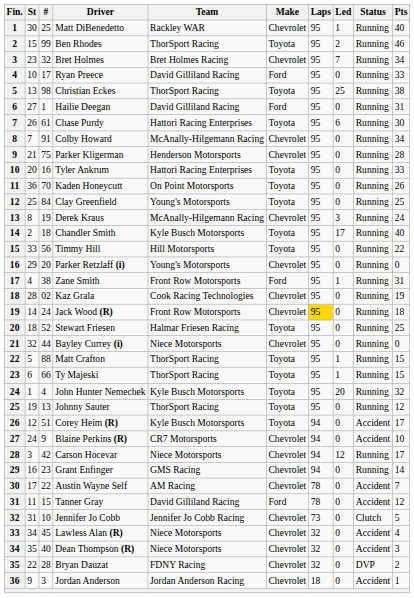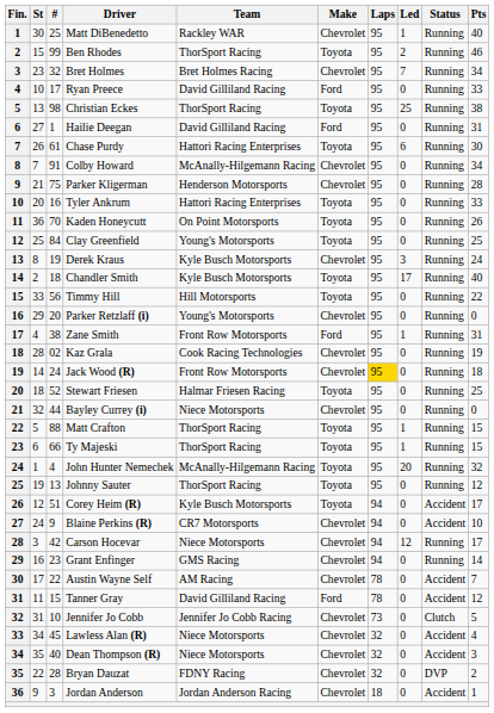 <table class="wikitable" style="font-size:95%">
 <tr>
 <th>Fin.</th>
 <th>St</th>
 <th>#</th>
 <th>Driver</th>
 <th>Team</th>
 <th>Make</th>
 <th>Laps</th>
 <th>Led</th>
 <th>Status</th>
 <th>Pts</th>
 </tr>
 <tr>
 <th>1</th>
 <td>30</td>
 <td>25</td>
 <td>Matt DiBenedetto</td>
 <td>Rackley WAR</td>
 <td>Chevrolet</td>
 <td>95</td>
 <td>1</td>
 <td>Running</td>
 <td>40</td>
 </tr>
 <tr>
 <th>2</th>
 <td>15</td>
 <td>99</td>
 <td>Ben Rhodes</td>
 <td>ThorSport Racing</td>
 <td>Toyota</td>
 <td>95</td>
 <td>2</td>
 <td>Running</td>
 <td>46</td>
 </tr>
 <tr>
 <th>3</th>
 <td>23</td>
 <td>32</td>
 <td>Bret Holmes</td>
 <td>Bret Holmes Racing</td>
 <td>Chevrolet</td>
 <td>95</td>
 <td>7</td>
 <td>Running</td>
 <td>34</td>
 </tr>
 <tr>
 <th>4</th>
 <td>10</td>
 <td>17</td>
 <td>Ryan Preece</td>
 <td>David Gilliland Racing</td>
 <td>Ford</td>
 <td>95</td>
 <td>0</td>
 <td>Running</td>
 <td>33</td>
 </tr>
 <tr>
 <th>5</th>
 <td>13</td>
 <td>98</td>
 <td>Christian Eckes</td>
 <td>ThorSport Racing</td>
 <td>Toyota</td>
 <td>95</td>
 <td>25</td>
 <td>Running</td>
 <td>38</td>
 </tr>
 <tr>
 <th>6</th>
 <td>27</td>
 <td>1</td>
 <td>Hailie Deegan</td>
 <td>David Gilliland Racing</td>
 <td>Ford</td>
 <td>95</td>
 <td>0</td>
 <td>Running</td>
 <td>31</td>
 </tr>
 <tr>
 <th>7</th>
 <td>26</td>
 <td>61</td>
 <td>Chase Purdy</td>
 <td>Hattori Racing Enterprises</td>
 <td>Toyota</td>
 <td>95</td>
 <td>6</td>
 <td>Running</td>
 <td>30</td>
 </tr>
 <tr>
 <th>8</th>
 <td>7</td>
 <td>91</td>
 <td>Colby Howard</td>
 <td>McAnally-Hilgemann Racing</td>
 <td>Chevrolet</td>
 <td>95</td>
 <td>0</td>
 <td>Running</td>
 <td>34</td>
 </tr>
 <tr>
 <th>9</th>
 <td>21</td>
 <td>75</td>
 <td>Parker Kligerman</td>
 <td>Henderson Motorsports</td>
 <td>Chevrolet</td>
 <td>95</td>
 <td>0</td>
 <td>Running</td>
 <td>28</td>
 </tr>
 <tr>
 <th>10</th>
 <td>20</td>
 <td>16</td>
 <td>Tyler Ankrum</td>
 <td>Hattori Racing Enterprises</td>
 <td>Toyota</td>
 <td>95</td>
 <td>0</td>
 <td>Running</td>
 <td>33</td>
 </tr>
 <tr>
 <th>11</th>
 <td>36</td>
 <td>70</td>
 <td>Kaden Honeycutt</td>
 <td>On Point Motorsports</td>
 <td>Toyota</td>
 <td>95</td>
 <td>0</td>
 <td>Running</td>
 <td>26</td>
 </tr>
 <tr>
 <th>12</th>
 <td>25</td>
 <td>84</td>
 <td>Clay Greenfield</td>
 <td>Young's Motorsports</td>
 <td>Toyota</td>
 <td>95</td>
 <td>0</td>
 <td>Running</td>
 <td>25</td>
 </tr>
 <tr>
 <th>13</th>
 <td>8</td>
 <td>19</td>
 <td>Derek Kraus</td>
-<td>McAnally-Hilgemann Racing</td>
+<td>Kyle Busch Motorsports</td>
 <td>Chevrolet</td>
 <td>95</td>
 <td>3</td>
 <td>Running</td>
 <td>24</td>
 </tr>
 <tr>
 <th>14</th>
 <td>2</td>
 <td>18</td>
 <td>Chandler Smith</td>
 <td>Kyle Busch Motorsports</td>
 <td>Toyota</td>
 <td>95</td>
 <td>17</td>
 <td>Running</td>
 <td>40</td>
 </tr>
 <tr>
 <th>15</th>
 <td>33</td>
 <td>56</td>
 <td>Timmy Hill</td>
 <td>Hill Motorsports</td>
 <td>Toyota</td>
 <td>95</td>
 <td>0</td>
 <td>Running</td>
 <td>22</td>
 </tr>
 <tr>
 <th>16</th>
 <td>29</td>
 <td>20</td>
 <td>Parker Retzlaff <strong>(i)</strong></td>
 <td>Young's Motorsports</td>
 <td>Chevrolet</td>
 <td>95</td>
 <td>0</td>
 <td>Running</td>
 <td>0</td>
 </tr>
 <tr>
 <th>17</th>
 <td>4</td>
 <td>38</td>
 <td>Zane Smith</td>
 <td>Front Row Motorsports</td>
 <td>Ford</td>
 <td>95</td>
 <td>1</td>
 <td>Running</td>
 <td>31</td>
 </tr>
 <tr>
 <th>18</th>
 <td>28</td>
 <td>02</td>
 <td>Kaz Grala</td>
 <td>Cook Racing Technologies</td>
 <td>Chevrolet</td>
 <td>95</td>
 <td>0</td>
 <td>Running</td>
 <td>19</td>
 </tr>
 <tr>
 <th>19</th>
 <td>14</td>
 <td>24</td>
 <td>Jack Wood <strong>(R)</strong></td>
 <td>Front Row Motorsports</td>
 <td>Chevrolet</td>
 <td style="background: gold;">95</td>
 <td>0</td>
 <td>Running</td>
 <td>18</td>
 </tr>
 <tr>
 <th>20</th>
 <td>18</td>
 <td>52</td>
 <td>Stewart Friesen</td>
 <td>Halmar Friesen Racing</td>
 <td>Toyota</td>
 <td>95</td>
 <td>0</td>
 <td>Running</td>
 <td>25</td>
 </tr>
 <tr>
 <th>21</th>
 <td>32</td>
 <td>44</td>
 <td>Bayley Currey <strong>(i)</strong></td>
 <td>Niece Motorsports</td>
 <td>Chevrolet</td>
 <td>95</td>
 <td>0</td>
 <td>Running</td>
 <td>0</td>
 </tr>
 <tr>
 <th>22</th>
 <td>5</td>
 <td>88</td>
 <td>Matt Crafton</td>
 <td>ThorSport Racing</td>
 <td>Toyota</td>
 <td>95</td>
 <td>1</td>
 <td>Running</td>
 <td>15</td>
 </tr>
 <tr>
 <th>23</th>
 <td>6</td>
 <td>66</td>
 <td>Ty Majeski</td>
 <td>ThorSport Racing</td>
 <td>Toyota</td>
 <td>95</td>
 <td>1</td>
 <td>Running</td>
 <td>15</td>
 </tr>
 <tr>
 <th>24</th>
 <td>1</td>
 <td>4</td>
 <td>John Hunter Nemechek</td>
-<td>Kyle Busch Motorsports</td>
+<td>McAnally-Hilgemann Racing</td>
 <td>Toyota</td>
 <td>95</td>
 <td>20</td>
 <td>Running</td>
 <td>32</td>
 </tr>
 <tr>
 <th>25</th>
 <td>19</td>
 <td>13</td>
 <td>Johnny Sauter</td>
 <td>ThorSport Racing</td>
 <td>Toyota</td>
 <td>95</td>
 <td>0</td>
 <td>Running</td>
 <td>12</td>
 </tr>
 <tr>
 <th>26</th>
 <td>12</td>
 <td>51</td>
 <td>Corey Heim <strong>(R)</strong></td>
 <td>Kyle Busch Motorsports</td>
 <td>Toyota</td>
 <td>94</td>
 <td>0</td>
 <td>Accident</td>
 <td>17</td>
 </tr>
 <tr>
 <th>27</th>
 <td>24</td>
 <td>9</td>
 <td>Blaine Perkins <strong>(R)</strong></td>
 <td>CR7 Motorsports</td>
 <td>Chevrolet</td>
 <td>94</td>
 <td>0</td>
 <td>Accident</td>
 <td>10</td>
 </tr>
 <tr>
 <th>28</th>
 <td>3</td>
 <td>42</td>
 <td>Carson Hocevar</td>
 <td>Niece Motorsports</td>
 <td>Chevrolet</td>
 <td>94</td>
 <td>12</td>
 <td>Running</td>
 <td>17</td>
 </tr>
 <tr>
 <th>29</th>
 <td>16</td>
 <td>23</td>
 <td>Grant Enfinger</td>
 <td>GMS Racing</td>
 <td>Chevrolet</td>
 <td>94</td>
 <td>0</td>
 <td>Running</td>
 <td>14</td>
 </tr>
 <tr>
 <th>30</th>
 <td>17</td>
 <td>22</td>
 <td>Austin Wayne Self</td>
 <td>AM Racing</td>
 <td>Chevrolet</td>
 <td>78</td>
 <td>0</td>
 <td>Accident</td>
 <td>7</td>
 </tr>
 <tr>
 <th>31</th>
 <td>11</td>
 <td>15</td>
 <td>Tanner Gray</td>
 <td>David Gilliland Racing</td>
 <td>Ford</td>
 <td>78</td>
 <td>0</td>
 <td>Accident</td>
 <td>12</td>
 </tr>
 <tr>
 <th>32</th>
 <td>31</td>
 <td>10</td>
 <td>Jennifer Jo Cobb</td>
 <td>Jennifer Jo Cobb Racing</td>
 <td>Chevrolet</td>
 <td>73</td>
 <td>0</td>
 <td>Clutch</td>
 <td>5</td>
 </tr>
 <tr>
 <th>33</th>
 <td>34</td>
 <td>45</td>
 <td>Lawless Alan <strong>(R)</strong></td>
 <td>Niece Motorsports</td>
 <td>Chevrolet</td>
 <td>32</td>
 <td>0</td>
 <td>Accident</td>
 <td>4</td>
 </tr>
 <tr>
 <th>34</th>
 <td>35</td>
 <td>40</td>
 <td>Dean Thompson <strong>(R)</strong></td>
 <td>Niece Motorsports</td>
 <td>Chevrolet</td>
 <td>32</td>
 <td>0</td>
 <td>Accident</td>
 <td>3</td>
 </tr>
 <tr>
 <th>35</th>
 <td>22</td>
 <td>28</td>
 <td>Bryan Dauzat</td>
 <td>FDNY Racing</td>
 <td>Chevrolet</td>
 <td>32</td>
 <td>0</td>
 <td>DVP</td>
 <td>2</td>
 </tr>
 <tr>
 <th>36</th>
 <td>9</td>
 <td>3</td>
 <td>Jordan Anderson</td>
 <td>Jordan Anderson Racing</td>
 <td>Chevrolet</td>
 <td>18</td>
 <td>0</td>
 <td>Accident</td>
 <td>1</td>
 </tr>
 <tr>
 <th colspan="10"></th>
 </tr>
 </table>
